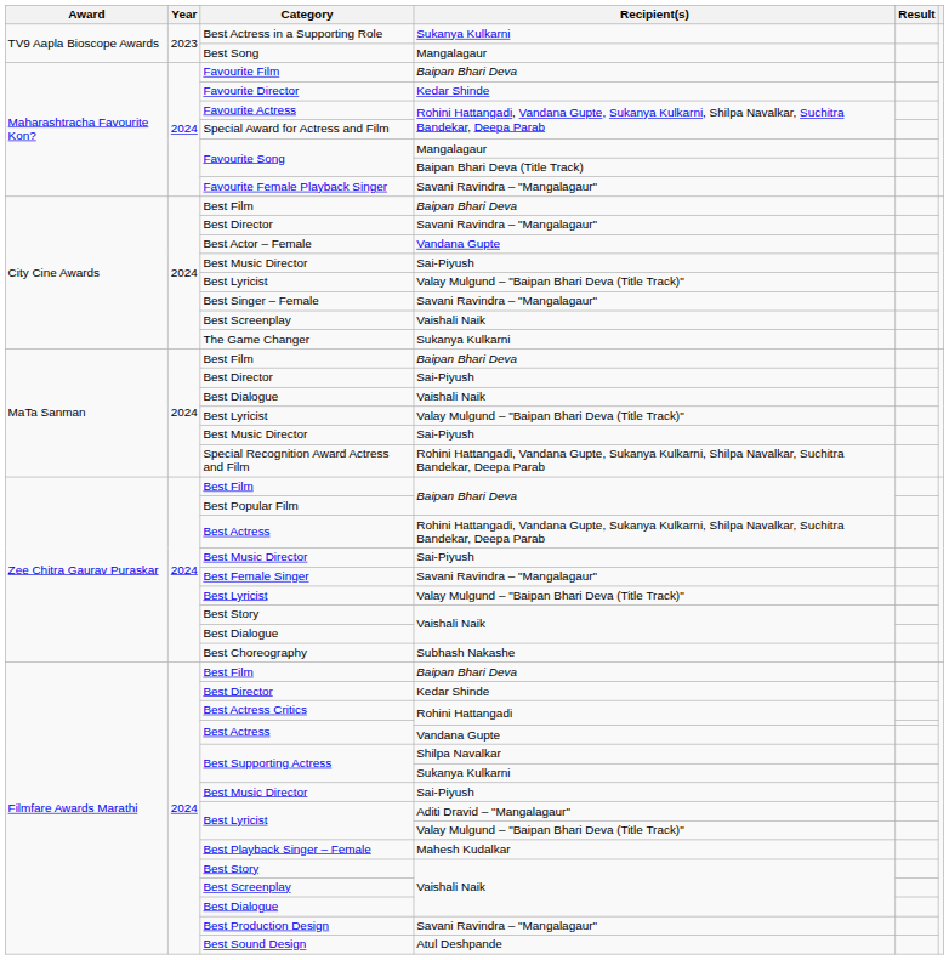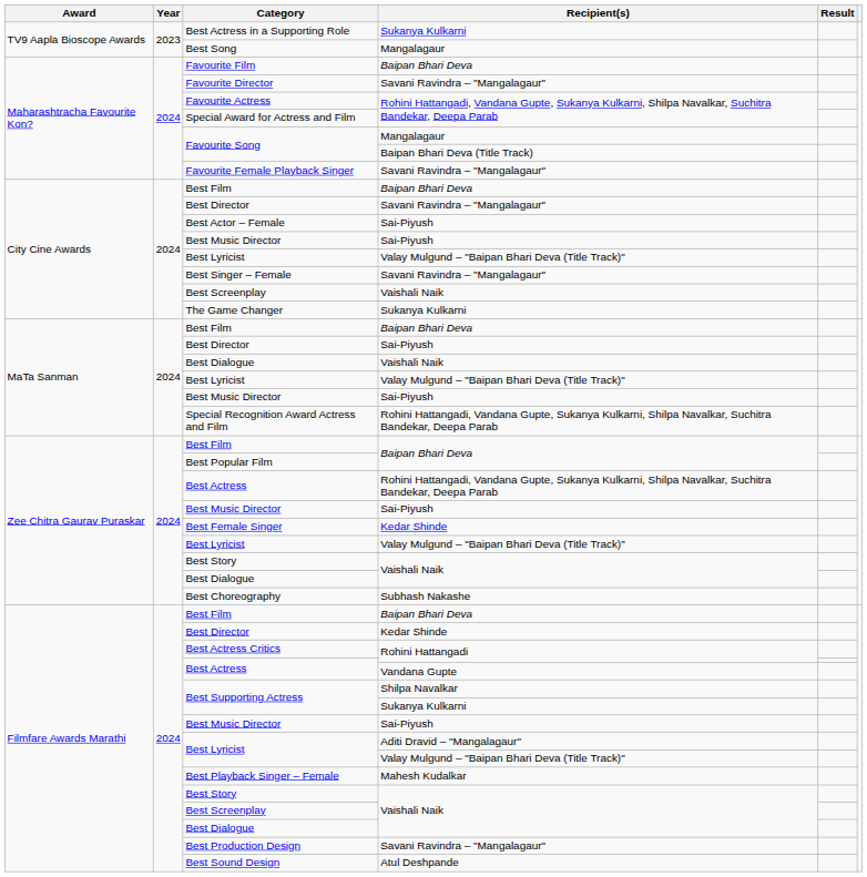 <table class="wikitable">
 <tr>
 <th>Award</th>
 <th>Year</th>
 <th>Category</th>
 <th>Recipient(s)</th>
 <th>Result</th>
 <th scope="col" class="unsortable"></th>
 </tr>
 <tr>
 <td rowspan="2">TV9 Aapla Bioscope Awards</td>
 <td rowspan="2">2023</td>
 <td>Best Actress in a Supporting Role</td>
 <td><a href='#'>Sukanya Kulkarni</a></td>
 <td></td>
 <td rowspan="2"></td>
 </tr>
 <tr>
 <td>Best Song</td>
 <td>Mangalagaur</td>
 <td></td>
 </tr>
 <tr>
 <td rowspan="7"><a href='#'>Maharashtracha Favourite Kon?</a></td>
 <td rowspan="7"><a href='#'>2024</a></td>
 <td><a href='#'>Favourite Film</a></td>
 <td><em>Baipan Bhari Deva</em></td>
 <td></td>
 <td rowspan="7"></td>
 </tr>
 <tr>
 <td><a href='#'>Favourite Director</a></td>
-<td><a href='#'>Kedar Shinde</a></td>
+<td>Savani Ravindra – "Mangalagaur"</td>
 <td></td>
 </tr>
 <tr>
 <td><a href='#'>Favourite Actress</a></td>
 <td rowspan="2"><a href='#'>Rohini Hattangadi</a>, <a href='#'>Vandana Gupte</a>, <a href='#'>Sukanya Kulkarni</a>, Shilpa Navalkar, <a href='#'>Suchitra Bandekar</a>, <a href='#'>Deepa Parab</a></td>
 <td></td>
 </tr>
 <tr>
 <td>Special Award for Actress and Film</td>
 <td></td>
 </tr>
 <tr>
 <td rowspan="2"><a href='#'>Favourite Song</a></td>
 <td>Mangalagaur</td>
 <td></td>
 </tr>
 <tr>
 <td>Baipan Bhari Deva (Title Track)</td>
 <td></td>
 </tr>
 <tr>
 <td><a href='#'>Favourite Female Playback Singer</a></td>
 <td>Savani Ravindra – "Mangalagaur"</td>
 <td></td>
 </tr>
 <tr>
 <td rowspan="8">City Cine Awards</td>
 <td rowspan="8">2024</td>
 <td>Best Film</td>
 <td><em>Baipan Bhari Deva</em></td>
 <td></td>
 <td rowspan="8"></td>
 </tr>
 <tr>
 <td>Best Director</td>
 <td>Savani Ravindra – "Mangalagaur"</td>
 <td></td>
 </tr>
 <tr>
 <td>Best Actor – Female</td>
-<td><a href='#'>Vandana Gupte</a></td>
+<td>Sai-Piyush</td>
 <td></td>
 </tr>
 <tr>
 <td>Best Music Director</td>
 <td>Sai-Piyush</td>
 <td></td>
 </tr>
 <tr>
 <td>Best Lyricist</td>
 <td>Valay Mulgund – "Baipan Bhari Deva (Title Track)"</td>
 <td></td>
 </tr>
 <tr>
 <td>Best Singer – Female</td>
 <td>Savani Ravindra – "Mangalagaur"</td>
 <td></td>
 </tr>
 <tr>
 <td>Best Screenplay</td>
 <td>Vaishali Naik</td>
 <td></td>
 </tr>
 <tr>
 <td>The Game Changer</td>
 <td>Sukanya Kulkarni</td>
 <td></td>
 </tr>
 <tr>
 <td rowspan="6">MaTa Sanman</td>
 <td rowspan="6">2024</td>
 <td>Best Film</td>
 <td><em>Baipan Bhari Deva</em></td>
 <td></td>
 <td rowspan="6"></td>
 </tr>
 <tr>
 <td>Best Director</td>
 <td>Sai-Piyush</td>
 <td></td>
 </tr>
 <tr>
 <td>Best Dialogue</td>
 <td>Vaishali Naik</td>
 <td></td>
 </tr>
 <tr>
 <td>Best Lyricist</td>
 <td>Valay Mulgund – "Baipan Bhari Deva (Title Track)"</td>
 <td></td>
 </tr>
 <tr>
 <td>Best Music Director</td>
 <td>Sai-Piyush</td>
 <td></td>
 </tr>
 <tr>
 <td>Special Recognition Award Actress and Film</td>
 <td>Rohini Hattangadi, Vandana Gupte, Sukanya Kulkarni, Shilpa Navalkar, Suchitra Bandekar, Deepa Parab</td>
 <td></td>
 </tr>
 <tr>
 <td rowspan="9"><a href='#'>Zee Chitra Gaurav Puraskar</a></td>
 <td rowspan="9"><a href='#'>2024</a></td>
 <td><a href='#'>Best Film</a></td>
 <td rowspan="2"><em>Baipan Bhari Deva</em></td>
 <td></td>
 <td rowspan="9"></td>
 </tr>
 <tr>
 <td>Best Popular Film</td>
 <td></td>
 </tr>
 <tr>
 <td><a href='#'>Best Actress</a></td>
 <td>Rohini Hattangadi, Vandana Gupte, Sukanya Kulkarni, Shilpa Navalkar, Suchitra Bandekar, Deepa Parab</td>
 <td></td>
 </tr>
 <tr>
 <td><a href='#'>Best Music Director</a></td>
 <td>Sai-Piyush</td>
 <td></td>
 </tr>
 <tr>
 <td><a href='#'>Best Female Singer</a></td>
-<td>Savani Ravindra – "Mangalagaur"</td>
+<td><a href='#'>Kedar Shinde</a></td>
 <td></td>
 </tr>
 <tr>
 <td><a href='#'>Best Lyricist</a></td>
 <td>Valay Mulgund – "Baipan Bhari Deva (Title Track)"</td>
 <td></td>
 </tr>
 <tr>
 <td>Best Story</td>
 <td rowspan="2">Vaishali Naik</td>
 <td></td>
 </tr>
 <tr>
 <td>Best Dialogue</td>
 <td></td>
 </tr>
 <tr>
 <td>Best Choreography</td>
 <td>Subhash Nakashe</td>
 <td></td>
 </tr>
 <tr>
 <td rowspan="16"><a href='#'>Filmfare Awards Marathi</a></td>
 <td rowspan="16"><a href='#'>2024</a></td>
 <td><a href='#'>Best Film</a></td>
 <td><em>Baipan Bhari Deva</em></td>
 <td></td>
 <td rowspan="16"></td>
 </tr>
 <tr>
 <td><a href='#'>Best Director</a></td>
 <td>Kedar Shinde</td>
 <td></td>
 </tr>
 <tr>
 <td><a href='#'>Best Actress Critics</a></td>
 <td rowspan="2">Rohini Hattangadi</td>
 <td></td>
 </tr>
 <tr>
 <td rowspan="2"><a href='#'>Best Actress</a></td>
 <td></td>
 </tr>
 <tr>
 <td>Vandana Gupte</td>
 <td></td>
 </tr>
 <tr>
 <td rowspan="2"><a href='#'>Best Supporting Actress</a></td>
 <td>Shilpa Navalkar</td>
 <td></td>
 </tr>
 <tr>
 <td>Sukanya Kulkarni</td>
 <td></td>
 </tr>
 <tr>
 <td><a href='#'>Best Music Director</a></td>
 <td>Sai-Piyush</td>
 <td></td>
 </tr>
 <tr>
 <td rowspan="2"><a href='#'>Best Lyricist</a></td>
 <td>Aditi Dravid – "Mangalagaur"</td>
 <td></td>
 </tr>
 <tr>
 <td>Valay Mulgund – "Baipan Bhari Deva (Title Track)"</td>
 <td></td>
 </tr>
 <tr>
 <td><a href='#'>Best Playback Singer – Female</a></td>
 <td>Mahesh Kudalkar</td>
 <td></td>
 </tr>
 <tr>
 <td><a href='#'>Best Story</a></td>
 <td rowspan="3">Vaishali Naik</td>
 <td></td>
 </tr>
 <tr>
 <td><a href='#'>Best Screenplay</a></td>
 <td></td>
 </tr>
 <tr>
 <td><a href='#'>Best Dialogue</a></td>
 <td></td>
 </tr>
 <tr>
 <td><a href='#'>Best Production Design</a></td>
 <td>Savani Ravindra – "Mangalagaur"</td>
 <td></td>
 </tr>
 <tr>
 <td><a href='#'>Best Sound Design</a></td>
 <td>Atul Deshpande</td>
 <td></td>
 </tr>
 </table>
